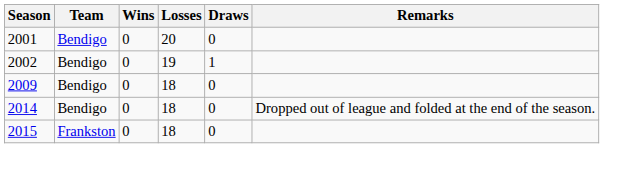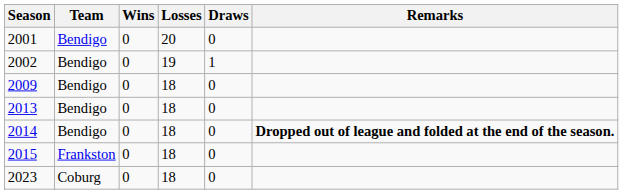 <table class="wikitable sortable">
 <tr>
 <th>Season</th>
 <th>Team</th>
 <th>Wins</th>
 <th>Losses</th>
 <th>Draws</th>
 <th>Remarks</th>
 </tr>
 <tr>
 <td>2001</td>
 <td><a href='#'>Bendigo</a></td>
 <td>0</td>
 <td>20</td>
 <td>0</td>
 <td></td>
 </tr>
 <tr>
 <td>2002</td>
 <td>Bendigo</td>
 <td>0</td>
 <td>19</td>
 <td>1</td>
 <td></td>
 </tr>
 <tr>
 <td><a href='#'>2009</a></td>
 <td>Bendigo</td>
 <td>0</td>
 <td>18</td>
 <td>0</td>
 <td></td>
 </tr>
 <tr>
+<td><a href='#'>2013</a></td>
+<td>Bendigo</td>
+<td>0</td>
+<td>18</td>
+<td>0</td>
+<td></td>
+</tr>
+<tr>
 <td><a href='#'>2014</a></td>
 <td>Bendigo</td>
 <td>0</td>
 <td>18</td>
 <td>0</td>
-<td>Dropped out of league and folded at the end of the season.</td>
+<td><strong>Dropped out of league and folded at the end of the season.</strong></td>
 </tr>
 <tr>
 <td><a href='#'>2015</a></td>
 <td><a href='#'>Frankston</a></td>
 <td>0</td>
 <td>18</td>
 <td>0</td>
 <td></td>
 </tr>
+<tr>
+<td>2023</td>
+<td>Coburg</td>
+<td>0</td>
+<td>18</td>
+<td>0</td>
+<td></td>
+</tr>
 </table>
